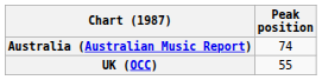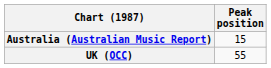 <table class="wikitable sortable plainrowheaders">
 <tr>
 <th scope="col">Chart (1987)</th>
 <th scope="col">Peak<br>position</th>
 </tr>
 <tr>
 <th scope="row">Australia (<a href='#'>Australian Music Report</a>)</th>
-<td style="text-align:center;">74</td>
+<td style="text-align:center;">15</td>
 </tr>
 <tr>
 <th scope="row">UK (<a href='#'>OCC</a>)</th>
 <td style="text-align:center;">55</td>
 </tr>
 </table>
